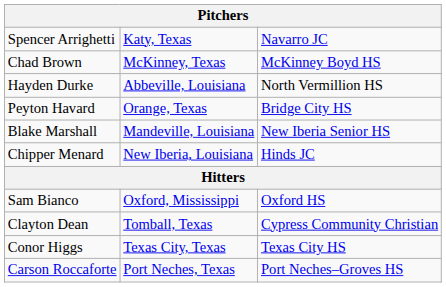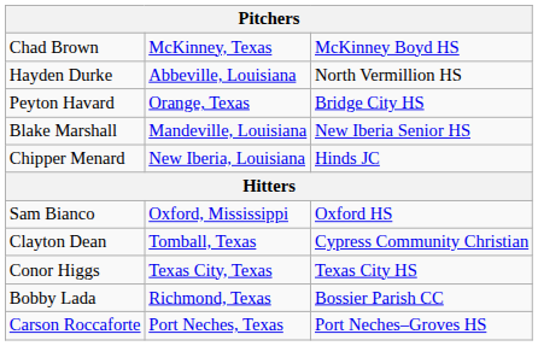 <table class="wikitable">
 <tr>
 <th colspan=3>Pitchers</th>
-</tr>
-<tr>
-<td>Spencer Arrighetti</td>
-<td><a href='#'>Katy, Texas</a></td>
-<td><a href='#'>Navarro JC</a></td>
 </tr>
 <tr>
 <td>Chad Brown</td>
 <td><a href='#'>McKinney, Texas</a></td>
 <td><a href='#'>McKinney Boyd HS</a></td>
 </tr>
 <tr>
 <td>Hayden Durke</td>
 <td><a href='#'>Abbeville, Louisiana</a></td>
 <td>North Vermillion HS</td>
 </tr>
 <tr>
 <td>Peyton Havard</td>
 <td><a href='#'>Orange, Texas</a></td>
 <td><a href='#'>Bridge City HS</a></td>
 </tr>
 <tr>
 <td>Blake Marshall</td>
 <td><a href='#'>Mandeville, Louisiana</a></td>
 <td><a href='#'>New Iberia Senior HS</a></td>
 </tr>
 <tr>
 <td>Chipper Menard</td>
 <td><a href='#'>New Iberia, Louisiana</a></td>
 <td><a href='#'>Hinds JC</a></td>
 </tr>
 <tr>
 <th colspan=3>Hitters</th>
 </tr>
 <tr>
 <td>Sam Bianco</td>
 <td><a href='#'>Oxford, Mississippi</a></td>
 <td><a href='#'>Oxford HS</a></td>
 </tr>
 <tr>
 <td>Clayton Dean</td>
 <td><a href='#'>Tomball, Texas</a></td>
 <td><a href='#'>Cypress Community Christian</a></td>
 </tr>
 <tr>
 <td>Conor Higgs</td>
 <td><a href='#'>Texas City, Texas</a></td>
 <td><a href='#'>Texas City HS</a></td>
 </tr>
 <tr>
+<td>Bobby Lada</td>
+<td><a href='#'>Richmond, Texas</a></td>
+<td><a href='#'>Bossier Parish CC</a></td>
+</tr>
+<tr>
 <td><a href='#'>Carson Roccaforte</a></td>
 <td><a href='#'>Port Neches, Texas</a></td>
 <td><a href='#'>Port Neches–Groves HS</a></td>
 </tr>
 </table>
